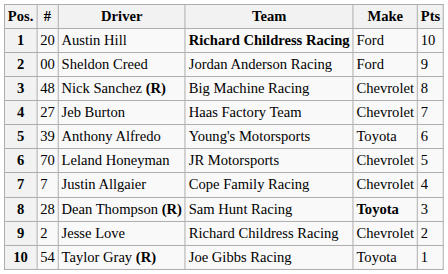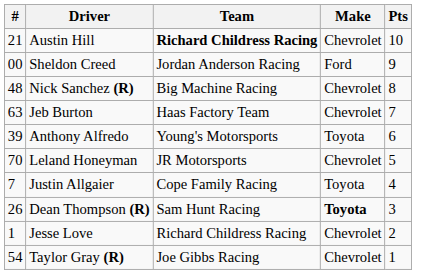 <table class="wikitable" style="font-size:95%">
 <tr>
-<th>Pos.</th>
 <th>#</th>
 <th>Driver</th>
 <th>Team</th>
 <th>Make</th>
 <th>Pts</th>
 </tr>
 <tr>
-<th>1</th>
-<td>20</td>
+<td>21</td>
 <td>Austin Hill</td>
 <td><strong>Richard Childress Racing</strong></td>
-<td>Ford</td>
+<td>Chevrolet</td>
 <td>10</td>
 </tr>
 <tr>
-<th>2</th>
 <td>00</td>
 <td>Sheldon Creed</td>
 <td>Jordan Anderson Racing</td>
 <td>Ford</td>
 <td>9</td>
 </tr>
 <tr>
-<th>3</th>
 <td>48</td>
 <td>Nick Sanchez <strong>(R)</strong></td>
 <td>Big Machine Racing</td>
 <td>Chevrolet</td>
 <td>8</td>
 </tr>
 <tr>
-<th>4</th>
-<td>27</td>
+<td>63</td>
 <td>Jeb Burton</td>
 <td>Haas Factory Team</td>
 <td>Chevrolet</td>
 <td>7</td>
 </tr>
 <tr>
-<th>5</th>
 <td>39</td>
 <td>Anthony Alfredo</td>
 <td>Young's Motorsports</td>
 <td>Toyota</td>
 <td>6</td>
 </tr>
 <tr>
-<th>6</th>
 <td>70</td>
 <td>Leland Honeyman</td>
 <td>JR Motorsports</td>
 <td>Chevrolet</td>
 <td>5</td>
 </tr>
 <tr>
-<th>7</th>
 <td>7</td>
 <td>Justin Allgaier</td>
 <td>Cope Family Racing</td>
-<td>Chevrolet</td>
+<td>Toyota</td>
 <td>4</td>
 </tr>
 <tr>
-<th>8</th>
-<td>28</td>
+<td>26</td>
 <td>Dean Thompson <strong>(R)</strong></td>
 <td>Sam Hunt Racing</td>
 <td><strong>Toyota</strong></td>
 <td>3</td>
 </tr>
 <tr>
-<th>9</th>
-<td>2</td>
+<td>1</td>
 <td>Jesse Love</td>
 <td>Richard Childress Racing</td>
 <td>Chevrolet</td>
 <td>2</td>
 </tr>
 <tr>
-<th>10</th>
 <td>54</td>
 <td>Taylor Gray <strong>(R)</strong></td>
 <td>Joe Gibbs Racing</td>
-<td>Toyota</td>
+<td>Chevrolet</td>
 <td>1</td>
 </tr>
 </table>
